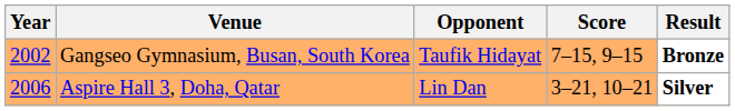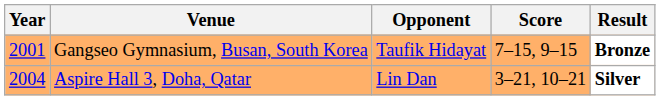 <table class="sortable wikitable" style="font-size: 90%">
 <tr>
 <th>Year</th>
 <th>Venue</th>
 <th>Opponent</th>
 <th>Score</th>
 <th>Result</th>
 </tr>
 <tr style="background:#FFB069">
-<td align="center"><a href='#'>2002</a></td>
+<td align="center"><a href='#'>2001</a></td>
 <td align="left">Gangseo Gymnasium, <a href='#'>Busan, South Korea</a></td>
 <td align="left"> <a href='#'>Taufik Hidayat</a></td>
 <td align="left">7–15, 9–15</td>
 <td style="text-align:left; background:white"> <strong>Bronze</strong></td>
 </tr>
 <tr style="background:#FFB069">
-<td align="center"><a href='#'>2006</a></td>
+<td align="center"><a href='#'>2004</a></td>
 <td align="left"><a href='#'>Aspire Hall 3</a>, <a href='#'>Doha, Qatar</a></td>
 <td align="left"> <a href='#'>Lin Dan</a></td>
 <td align="left">3–21, 10–21</td>
 <td style="text-align:left; background:white"> <strong>Silver</strong></td>
 </tr>
 </table>
